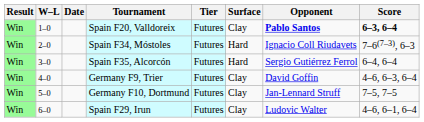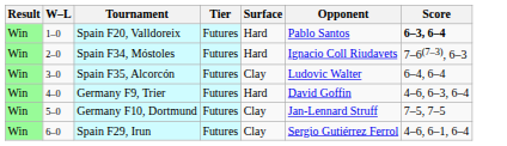 <table class="sortable wikitable">
 <tr>
 <th>Result</th>
 <th class="unsortable">W–L</th>
-<th>Date</th>
 <th>Tournament</th>
 <th>Tier</th>
 <th>Surface</th>
 <th>Opponent</th>
 <th class="unsortable">Score</th>
 </tr>
 <tr>
 <td bgcolor=98FB98>Win</td>
 <td><small>1–0</small></td>
-<td></td>
 <td style="background:#CFFCFF;">Spain F20, Valldoreix</td>
 <td style="background:#CFFCFF;">Futures</td>
-<td>Clay</td>
-<td><strong> <a href='#'>Pablo Santos</a></strong></td>
+<td>Hard</td>
+<td> <a href='#'>Pablo Santos</a></td>
 <td><strong>6–3, 6–4</strong></td>
 </tr>
 <tr>
 <td bgcolor=98FB98>Win</td>
 <td><small>2–0</small></td>
-<td></td>
 <td style="background:#CFFCFF;">Spain F34, Móstoles</td>
 <td style="background:#CFFCFF;">Futures</td>
 <td>Hard</td>
 <td> <a href='#'>Ignacio Coll Riudavets</a></td>
 <td>7–6<sup>(7–3)</sup>, 6–3</td>
 </tr>
 <tr>
 <td bgcolor=98FB98>Win</td>
 <td><small>3–0</small></td>
-<td></td>
 <td style="background:#CFFCFF;">Spain F35, Alcorcón</td>
 <td style="background:#CFFCFF;">Futures</td>
-<td>Hard</td>
-<td> <a href='#'>Sergio Gutiérrez Ferrol</a></td>
+<td>Clay</td>
+<td> <a href='#'>Ludovic Walter</a></td>
 <td>6–4, 6–4</td>
 </tr>
 <tr>
 <td bgcolor=98FB98>Win</td>
 <td><small>4–0</small></td>
-<td></td>
 <td style="background:#CFFCFF;">Germany F9, Trier</td>
 <td style="background:#CFFCFF;">Futures</td>
-<td>Clay</td>
+<td>Hard</td>
 <td> <a href='#'>David Goffin</a></td>
 <td>4–6, 6–3, 6–4</td>
 </tr>
 <tr>
 <td bgcolor=98FB98>Win</td>
 <td><small>5–0</small></td>
-<td></td>
 <td style="background:#CFFCFF;">Germany F10, Dortmund</td>
 <td style="background:#CFFCFF;">Futures</td>
 <td>Clay</td>
 <td> <a href='#'>Jan-Lennard Struff</a></td>
 <td>7–5, 7–5</td>
 </tr>
 <tr>
 <td bgcolor=98FB98>Win</td>
 <td><small>6–0</small></td>
-<td></td>
 <td style="background:#CFFCFF;">Spain F29, Irun</td>
 <td style="background:#CFFCFF;">Futures</td>
 <td>Clay</td>
-<td> <a href='#'>Ludovic Walter</a></td>
+<td> <a href='#'>Sergio Gutiérrez Ferrol</a></td>
 <td>4–6, 6–1, 6–4</td>
 </tr>
 </table>
